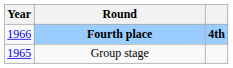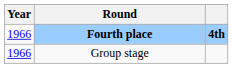 <table class="wikitable" style="text-align: center; font-size:90%">
 <tr>
 <th>Year</th>
 <th style="width:200px">Round</th>
 <th></th>
 </tr>
 <tr>
 <td><a href='#'>1966</a></td>
 <td bgcolor="9acdff"><strong>Fourth place</strong></td>
 <td bgcolor="9acdff"><strong>4th</strong></td>
 </tr>
 <tr>
-<td><a href='#'>1965</a></td>
+<td><a href='#'>1966</a></td>
 <td>Group stage</td>
 <td></td>
 </tr>
 </table>
